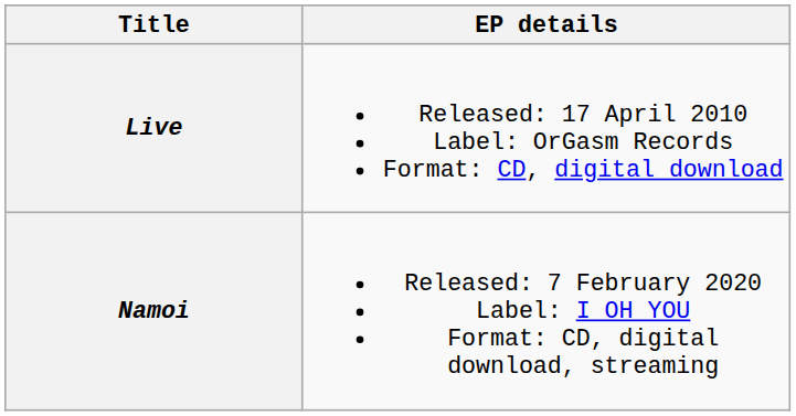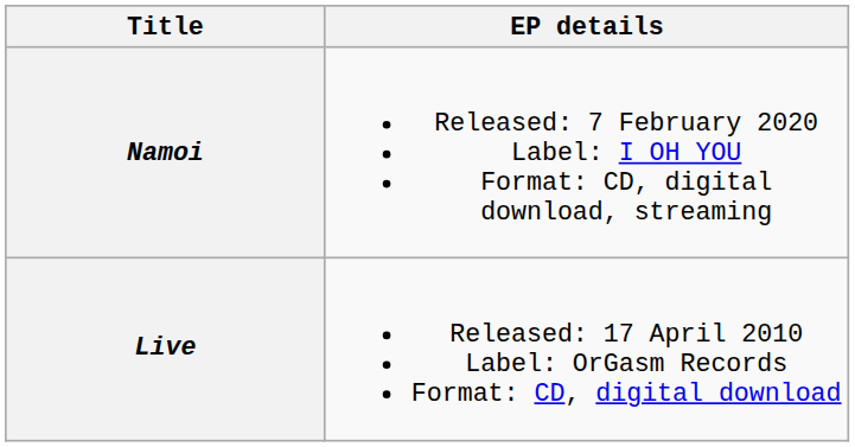 <table class="wikitable plainrowheaders" style="text-align:center;" border="1">
 <tr>
 <th scope="col" rowspan="1" style="width:12em;">Title</th>
 <th scope="col" rowspan="1" style="width:20em;">EP details</th>
 </tr>
 <tr>
+<th scope="row"><em>Namoi</em></th>
+<td><br><ul><li>Released: 7 February 2020</li><li>Label: <a href='#'>I OH YOU</a></li><li>Format: CD, digital download, streaming</li></ul></td>
+</tr>
+<tr>
 <th scope="row"><em>Live</em></th>
 <td><br><ul><li>Released: 17 April 2010</li><li>Label: OrGasm Records</li><li>Format: <a href='#'>CD</a>, <a href='#'>digital download</a></li></ul></td>
 </tr>
-<tr>
-<th scope="row"><em>Namoi</em></th>
-<td><br><ul><li>Released: 7 February 2020</li><li>Label: <a href='#'>I OH YOU</a></li><li>Format: CD, digital download, streaming</li></ul></td>
-</tr>
 </table>
